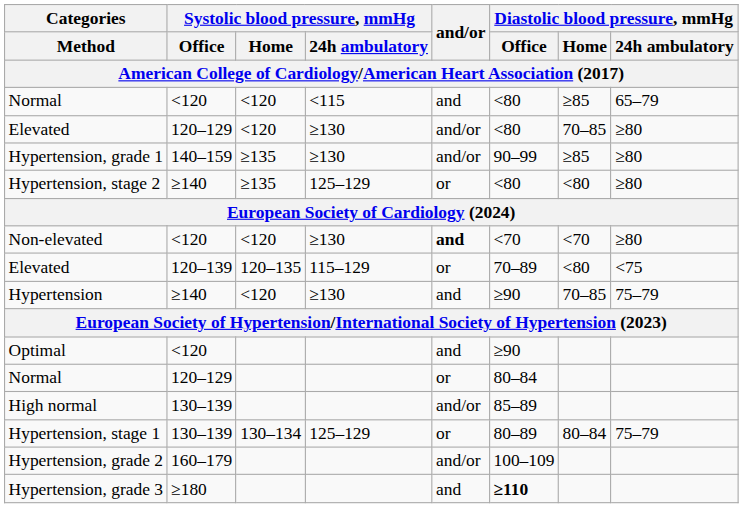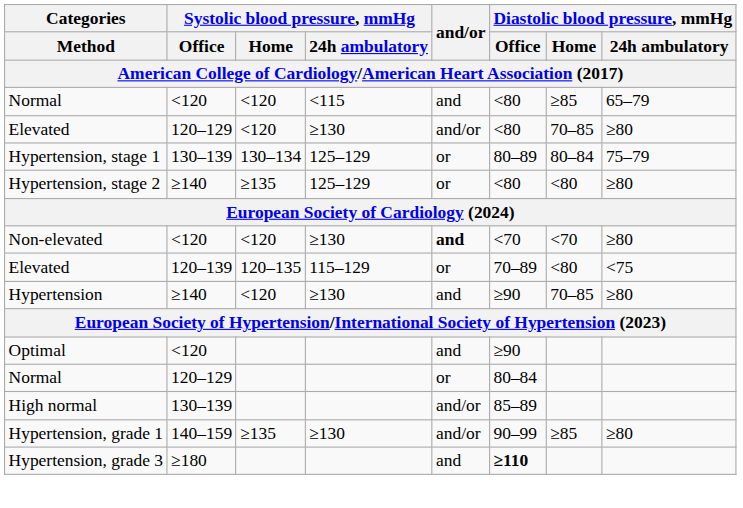 <table class="wikitable">
 <tr>
 <th>Categories</th>
 <th colspan="3"><a href='#'>Systolic blood pressure</a>, <a href='#'>mmHg</a></th>
 <th rowspan=2>and/or</th>
 <th colspan="3"><a href='#'>Diastolic blood pressure</a>, mmHg</th>
 </tr>
 <tr>
 <th>Method</th>
 <th>Office</th>
 <th>Home</th>
 <th>24h <a href='#'>ambulatory</a></th>
 <th>Office</th>
 <th>Home</th>
 <th>24h ambulatory</th>
 </tr>
 <tr>
 <th colspan="8"><a href='#'>American College of Cardiology</a>/<a href='#'>American Heart Association</a> (2017)</th>
 </tr>
 <tr>
 <td>Normal</td>
 <td><120</td>
 <td><120</td>
 <td><115</td>
 <td>and</td>
 <td><80</td>
 <td>≥85</td>
 <td>65–79</td>
 </tr>
 <tr>
 <td>Elevated</td>
 <td>120–129</td>
 <td><120</td>
 <td>≥130</td>
 <td>and/or</td>
 <td><80</td>
 <td>70–85</td>
 <td>≥80</td>
 </tr>
 <tr>
-<td>Hypertension, grade 1</td>
-<td>140–159</td>
-<td>≥135</td>
-<td>≥130</td>
-<td>and/or</td>
-<td>90–99</td>
-<td>≥85</td>
-<td>≥80</td>
+<td>Hypertension, stage 1</td>
+<td>130–139</td>
+<td>130–134</td>
+<td>125–129</td>
+<td>or</td>
+<td>80–89</td>
+<td>80–84</td>
+<td>75–79</td>
 </tr>
 <tr>
 <td>Hypertension, stage 2</td>
 <td>≥140</td>
 <td>≥135</td>
 <td>125–129</td>
 <td>or</td>
 <td><80</td>
 <td><80</td>
 <td>≥80</td>
 </tr>
 <tr>
 <th colspan="8"><a href='#'>European Society of Cardiology</a> (2024)</th>
 </tr>
 <tr>
 <td>Non-elevated</td>
 <td><120</td>
 <td><120</td>
 <td>≥130</td>
 <td><strong>and</strong></td>
 <td><70</td>
 <td><70</td>
 <td>≥80</td>
 </tr>
 <tr>
 <td>Elevated</td>
 <td>120–139</td>
 <td>120–135</td>
 <td>115–129</td>
 <td>or</td>
 <td>70–89</td>
 <td><80</td>
 <td><75</td>
 </tr>
 <tr>
 <td>Hypertension</td>
 <td>≥140</td>
 <td><120</td>
 <td>≥130</td>
 <td>and</td>
 <td>≥90</td>
 <td>70–85</td>
-<td>75–79</td>
+<td>≥80</td>
 </tr>
 <tr>
 <th colspan="8"><a href='#'>European Society of Hypertension</a>/<a href='#'>International Society of Hypertension</a> (2023)</th>
 </tr>
 <tr>
 <td>Optimal</td>
 <td><120</td>
 <td></td>
 <td></td>
 <td>and</td>
 <td>≥90</td>
 <td></td>
 <td></td>
 </tr>
 <tr>
 <td>Normal</td>
 <td>120–129</td>
 <td></td>
 <td></td>
 <td>or</td>
 <td>80–84</td>
 <td></td>
 <td></td>
 </tr>
 <tr>
 <td>High normal</td>
 <td>130–139</td>
 <td></td>
 <td></td>
 <td>and/or</td>
 <td>85–89</td>
 <td></td>
 <td></td>
 </tr>
 <tr>
-<td>Hypertension, stage 1</td>
-<td>130–139</td>
-<td>130–134</td>
-<td>125–129</td>
-<td>or</td>
-<td>80–89</td>
-<td>80–84</td>
-<td>75–79</td>
-</tr>
-<tr>
-<td>Hypertension, grade 2</td>
-<td>160–179</td>
-<td></td>
-<td></td>
+<td>Hypertension, grade 1</td>
+<td>140–159</td>
+<td>≥135</td>
+<td>≥130</td>
 <td>and/or</td>
-<td>100–109</td>
-<td></td>
-<td></td>
+<td>90–99</td>
+<td>≥85</td>
+<td>≥80</td>
 </tr>
 <tr>
 <td>Hypertension, grade 3</td>
 <td>≥180</td>
 <td></td>
 <td></td>
 <td>and</td>
 <td><strong>≥110</strong></td>
 <td></td>
 <td></td>
 </tr>
 </table>
